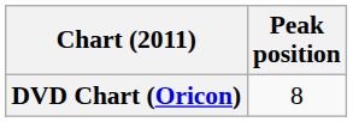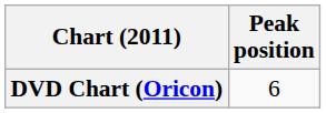 <table class="wikitable plainrowheaders" style="text-align:center">
 <tr>
 <th scope="col">Chart (2011)</th>
 <th scope="col">Peak<br> position</th>
 </tr>
 <tr>
 <th scope="row">DVD Chart (<a href='#'>Oricon</a>)</th>
-<td>8</td>
+<td>6</td>
 </tr>
 </table>
